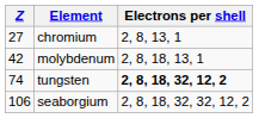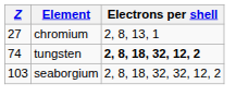 <table class="wikitable" style="white-space:nowrap;">
 <tr>
 <th><em><a href='#'>Z</a></em></th>
 <th><a href='#'>Element</a></th>
 <th>Electrons per <a href='#'>shell</a></th>
 </tr>
 <tr>
 <td>27</td>
 <td>chromium</td>
 <td>2, 8, 13, 1</td>
 </tr>
 <tr>
-<td>42</td>
-<td>molybdenum</td>
-<td>2, 8, 18, 13, 1</td>
-</tr>
-<tr>
 <td>74</td>
 <td>tungsten</td>
 <td><strong>2, 8, 18, 32, 12, 2</strong></td>
 </tr>
 <tr>
-<td>106</td>
+<td>103</td>
 <td>seaborgium</td>
 <td>2, 8, 18, 32, 32, 12, 2</td>
 </tr>
 </table>
